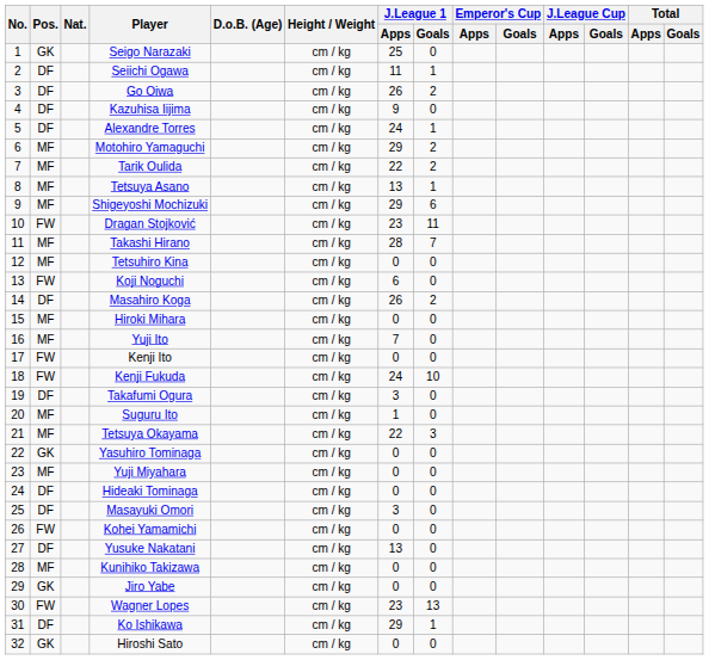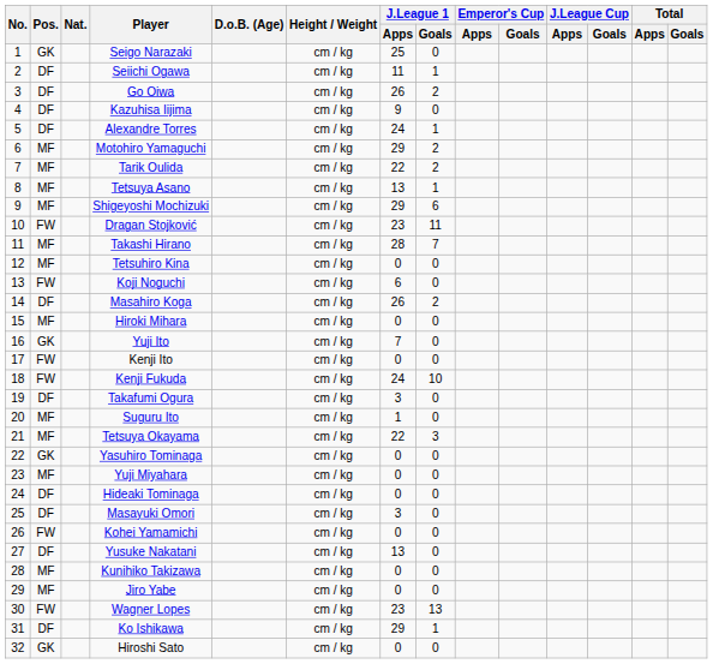 <table class="wikitable" style="text-align:center;">
 <tr>
 <th rowspan="2">No.</th>
 <th rowspan="2">Pos.</th>
 <th rowspan="2">Nat.</th>
 <th rowspan="2">Player</th>
 <th rowspan="2">D.o.B. (Age)</th>
 <th rowspan="2">Height / Weight</th>
 <th colspan="2"><a href='#'>J.League 1</a></th>
 <th colspan="2"><a href='#'>Emperor's Cup</a></th>
 <th colspan="2"><a href='#'>J.League Cup</a></th>
 <th colspan="2">Total</th>
 </tr>
 <tr>
 <th>Apps</th>
 <th>Goals</th>
 <th>Apps</th>
 <th>Goals</th>
 <th>Apps</th>
 <th>Goals</th>
 <th>Apps</th>
 <th>Goals</th>
 </tr>
 <tr>
 <td>1</td>
 <td>GK</td>
 <td></td>
 <td><a href='#'>Seigo Narazaki</a></td>
 <td></td>
 <td>cm / kg</td>
 <td>25</td>
 <td>0</td>
 <td></td>
 <td></td>
 <td></td>
 <td></td>
 <td></td>
 <td></td>
 </tr>
 <tr>
 <td>2</td>
 <td>DF</td>
 <td></td>
 <td><a href='#'>Seiichi Ogawa</a></td>
 <td></td>
 <td>cm / kg</td>
 <td>11</td>
 <td>1</td>
 <td></td>
 <td></td>
 <td></td>
 <td></td>
 <td></td>
 <td></td>
 </tr>
 <tr>
 <td>3</td>
 <td>DF</td>
 <td></td>
 <td><a href='#'>Go Oiwa</a></td>
 <td></td>
 <td>cm / kg</td>
 <td>26</td>
 <td>2</td>
 <td></td>
 <td></td>
 <td></td>
 <td></td>
 <td></td>
 <td></td>
 </tr>
 <tr>
 <td>4</td>
 <td>DF</td>
 <td></td>
 <td><a href='#'>Kazuhisa Iijima</a></td>
 <td></td>
 <td>cm / kg</td>
 <td>9</td>
 <td>0</td>
 <td></td>
 <td></td>
 <td></td>
 <td></td>
 <td></td>
 <td></td>
 </tr>
 <tr>
 <td>5</td>
 <td>DF</td>
 <td></td>
 <td><a href='#'>Alexandre Torres</a></td>
 <td></td>
 <td>cm / kg</td>
 <td>24</td>
 <td>1</td>
 <td></td>
 <td></td>
 <td></td>
 <td></td>
 <td></td>
 <td></td>
 </tr>
 <tr>
 <td>6</td>
 <td>MF</td>
 <td></td>
 <td><a href='#'>Motohiro Yamaguchi</a></td>
 <td></td>
 <td>cm / kg</td>
 <td>29</td>
 <td>2</td>
 <td></td>
 <td></td>
 <td></td>
 <td></td>
 <td></td>
 <td></td>
 </tr>
 <tr>
 <td>7</td>
 <td>MF</td>
 <td></td>
 <td><a href='#'>Tarik Oulida</a></td>
 <td></td>
 <td>cm / kg</td>
 <td>22</td>
 <td>2</td>
 <td></td>
 <td></td>
 <td></td>
 <td></td>
 <td></td>
 <td></td>
 </tr>
 <tr>
 <td>8</td>
 <td>MF</td>
 <td></td>
 <td><a href='#'>Tetsuya Asano</a></td>
 <td></td>
 <td>cm / kg</td>
 <td>13</td>
 <td>1</td>
 <td></td>
 <td></td>
 <td></td>
 <td></td>
 <td></td>
 <td></td>
 </tr>
 <tr>
 <td>9</td>
 <td>MF</td>
 <td></td>
 <td><a href='#'>Shigeyoshi Mochizuki</a></td>
 <td></td>
 <td>cm / kg</td>
 <td>29</td>
 <td>6</td>
 <td></td>
 <td></td>
 <td></td>
 <td></td>
 <td></td>
 <td></td>
 </tr>
 <tr>
 <td>10</td>
 <td>FW</td>
 <td></td>
 <td><a href='#'>Dragan Stojković</a></td>
 <td></td>
 <td>cm / kg</td>
 <td>23</td>
 <td>11</td>
 <td></td>
 <td></td>
 <td></td>
 <td></td>
 <td></td>
 <td></td>
 </tr>
 <tr>
 <td>11</td>
 <td>MF</td>
 <td></td>
 <td><a href='#'>Takashi Hirano</a></td>
 <td></td>
 <td>cm / kg</td>
 <td>28</td>
 <td>7</td>
 <td></td>
 <td></td>
 <td></td>
 <td></td>
 <td></td>
 <td></td>
 </tr>
 <tr>
 <td>12</td>
 <td>MF</td>
 <td></td>
 <td><a href='#'>Tetsuhiro Kina</a></td>
 <td></td>
 <td>cm / kg</td>
 <td>0</td>
 <td>0</td>
 <td></td>
 <td></td>
 <td></td>
 <td></td>
 <td></td>
 <td></td>
 </tr>
 <tr>
 <td>13</td>
 <td>FW</td>
 <td></td>
 <td><a href='#'>Koji Noguchi</a></td>
 <td></td>
 <td>cm / kg</td>
 <td>6</td>
 <td>0</td>
 <td></td>
 <td></td>
 <td></td>
 <td></td>
 <td></td>
 <td></td>
 </tr>
 <tr>
 <td>14</td>
 <td>DF</td>
 <td></td>
 <td><a href='#'>Masahiro Koga</a></td>
 <td></td>
 <td>cm / kg</td>
 <td>26</td>
 <td>2</td>
 <td></td>
 <td></td>
 <td></td>
 <td></td>
 <td></td>
 <td></td>
 </tr>
 <tr>
 <td>15</td>
 <td>MF</td>
 <td></td>
 <td><a href='#'>Hiroki Mihara</a></td>
 <td></td>
 <td>cm / kg</td>
 <td>0</td>
 <td>0</td>
 <td></td>
 <td></td>
 <td></td>
 <td></td>
 <td></td>
 <td></td>
 </tr>
 <tr>
 <td>16</td>
-<td>MF</td>
+<td>GK</td>
 <td></td>
 <td><a href='#'>Yuji Ito</a></td>
 <td></td>
 <td>cm / kg</td>
 <td>7</td>
 <td>0</td>
 <td></td>
 <td></td>
 <td></td>
 <td></td>
 <td></td>
 <td></td>
 </tr>
 <tr>
 <td>17</td>
 <td>FW</td>
 <td></td>
 <td>Kenji Ito</td>
 <td></td>
 <td>cm / kg</td>
 <td>0</td>
 <td>0</td>
 <td></td>
 <td></td>
 <td></td>
 <td></td>
 <td></td>
 <td></td>
 </tr>
 <tr>
 <td>18</td>
 <td>FW</td>
 <td></td>
 <td><a href='#'>Kenji Fukuda</a></td>
 <td></td>
 <td>cm / kg</td>
 <td>24</td>
 <td>10</td>
 <td></td>
 <td></td>
 <td></td>
 <td></td>
 <td></td>
 <td></td>
 </tr>
 <tr>
 <td>19</td>
 <td>DF</td>
 <td></td>
 <td><a href='#'>Takafumi Ogura</a></td>
 <td></td>
 <td>cm / kg</td>
 <td>3</td>
 <td>0</td>
 <td></td>
 <td></td>
 <td></td>
 <td></td>
 <td></td>
 <td></td>
 </tr>
 <tr>
 <td>20</td>
 <td>MF</td>
 <td></td>
 <td><a href='#'>Suguru Ito</a></td>
 <td></td>
 <td>cm / kg</td>
 <td>1</td>
 <td>0</td>
 <td></td>
 <td></td>
 <td></td>
 <td></td>
 <td></td>
 <td></td>
 </tr>
 <tr>
 <td>21</td>
 <td>MF</td>
 <td></td>
 <td><a href='#'>Tetsuya Okayama</a></td>
 <td></td>
 <td>cm / kg</td>
 <td>22</td>
 <td>3</td>
 <td></td>
 <td></td>
 <td></td>
 <td></td>
 <td></td>
 <td></td>
 </tr>
 <tr>
 <td>22</td>
 <td>GK</td>
 <td></td>
 <td><a href='#'>Yasuhiro Tominaga</a></td>
 <td></td>
 <td>cm / kg</td>
 <td>0</td>
 <td>0</td>
 <td></td>
 <td></td>
 <td></td>
 <td></td>
 <td></td>
 <td></td>
 </tr>
 <tr>
 <td>23</td>
 <td>MF</td>
 <td></td>
 <td><a href='#'>Yuji Miyahara</a></td>
 <td></td>
 <td>cm / kg</td>
 <td>0</td>
 <td>0</td>
 <td></td>
 <td></td>
 <td></td>
 <td></td>
 <td></td>
 <td></td>
 </tr>
 <tr>
 <td>24</td>
 <td>DF</td>
 <td></td>
 <td><a href='#'>Hideaki Tominaga</a></td>
 <td></td>
 <td>cm / kg</td>
 <td>0</td>
 <td>0</td>
 <td></td>
 <td></td>
 <td></td>
 <td></td>
 <td></td>
 <td></td>
 </tr>
 <tr>
 <td>25</td>
 <td>DF</td>
 <td></td>
 <td><a href='#'>Masayuki Omori</a></td>
 <td></td>
 <td>cm / kg</td>
 <td>3</td>
 <td>0</td>
 <td></td>
 <td></td>
 <td></td>
 <td></td>
 <td></td>
 <td></td>
 </tr>
 <tr>
 <td>26</td>
 <td>FW</td>
 <td></td>
 <td><a href='#'>Kohei Yamamichi</a></td>
 <td></td>
 <td>cm / kg</td>
 <td>0</td>
 <td>0</td>
 <td></td>
 <td></td>
 <td></td>
 <td></td>
 <td></td>
 <td></td>
 </tr>
 <tr>
 <td>27</td>
 <td>DF</td>
 <td></td>
 <td><a href='#'>Yusuke Nakatani</a></td>
 <td></td>
 <td>cm / kg</td>
 <td>13</td>
 <td>0</td>
 <td></td>
 <td></td>
 <td></td>
 <td></td>
 <td></td>
 <td></td>
 </tr>
 <tr>
 <td>28</td>
 <td>MF</td>
 <td></td>
 <td><a href='#'>Kunihiko Takizawa</a></td>
 <td></td>
 <td>cm / kg</td>
 <td>0</td>
 <td>0</td>
 <td></td>
 <td></td>
 <td></td>
 <td></td>
 <td></td>
 <td></td>
 </tr>
 <tr>
 <td>29</td>
-<td>GK</td>
+<td>MF</td>
 <td></td>
 <td><a href='#'>Jiro Yabe</a></td>
 <td></td>
 <td>cm / kg</td>
 <td>0</td>
 <td>0</td>
 <td></td>
 <td></td>
 <td></td>
 <td></td>
 <td></td>
 <td></td>
 </tr>
 <tr>
 <td>30</td>
 <td>FW</td>
 <td></td>
 <td><a href='#'>Wagner Lopes</a></td>
 <td></td>
 <td>cm / kg</td>
 <td>23</td>
 <td>13</td>
 <td></td>
 <td></td>
 <td></td>
 <td></td>
 <td></td>
 <td></td>
 </tr>
 <tr>
 <td>31</td>
 <td>DF</td>
 <td></td>
 <td><a href='#'>Ko Ishikawa</a></td>
 <td></td>
 <td>cm / kg</td>
 <td>29</td>
 <td>1</td>
 <td></td>
 <td></td>
 <td></td>
 <td></td>
 <td></td>
 <td></td>
 </tr>
 <tr>
 <td>32</td>
 <td>GK</td>
 <td></td>
 <td>Hiroshi Sato</td>
 <td></td>
 <td>cm / kg</td>
 <td>0</td>
 <td>0</td>
 <td></td>
 <td></td>
 <td></td>
 <td></td>
 <td></td>
 <td></td>
 </tr>
 </table>
